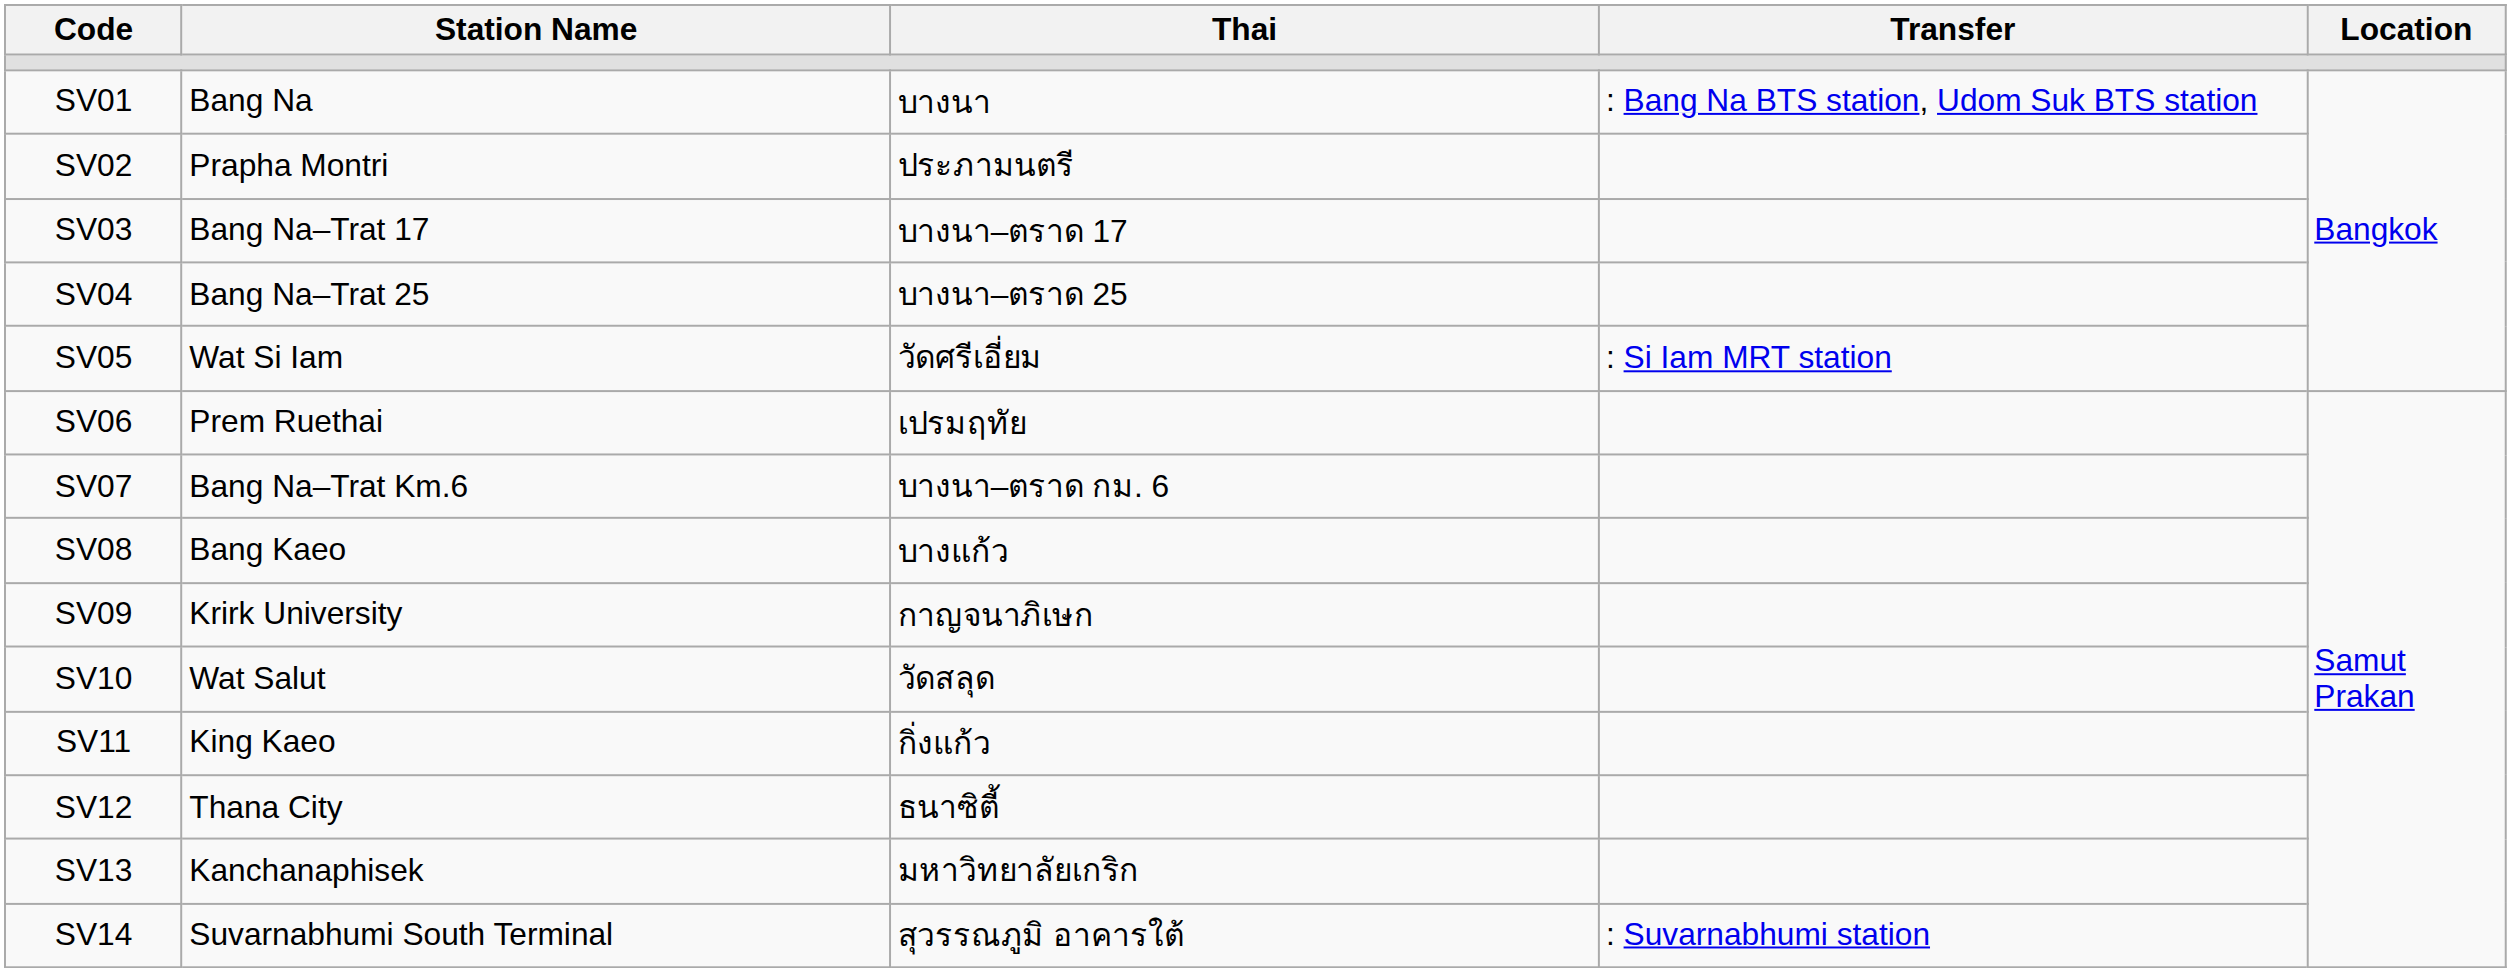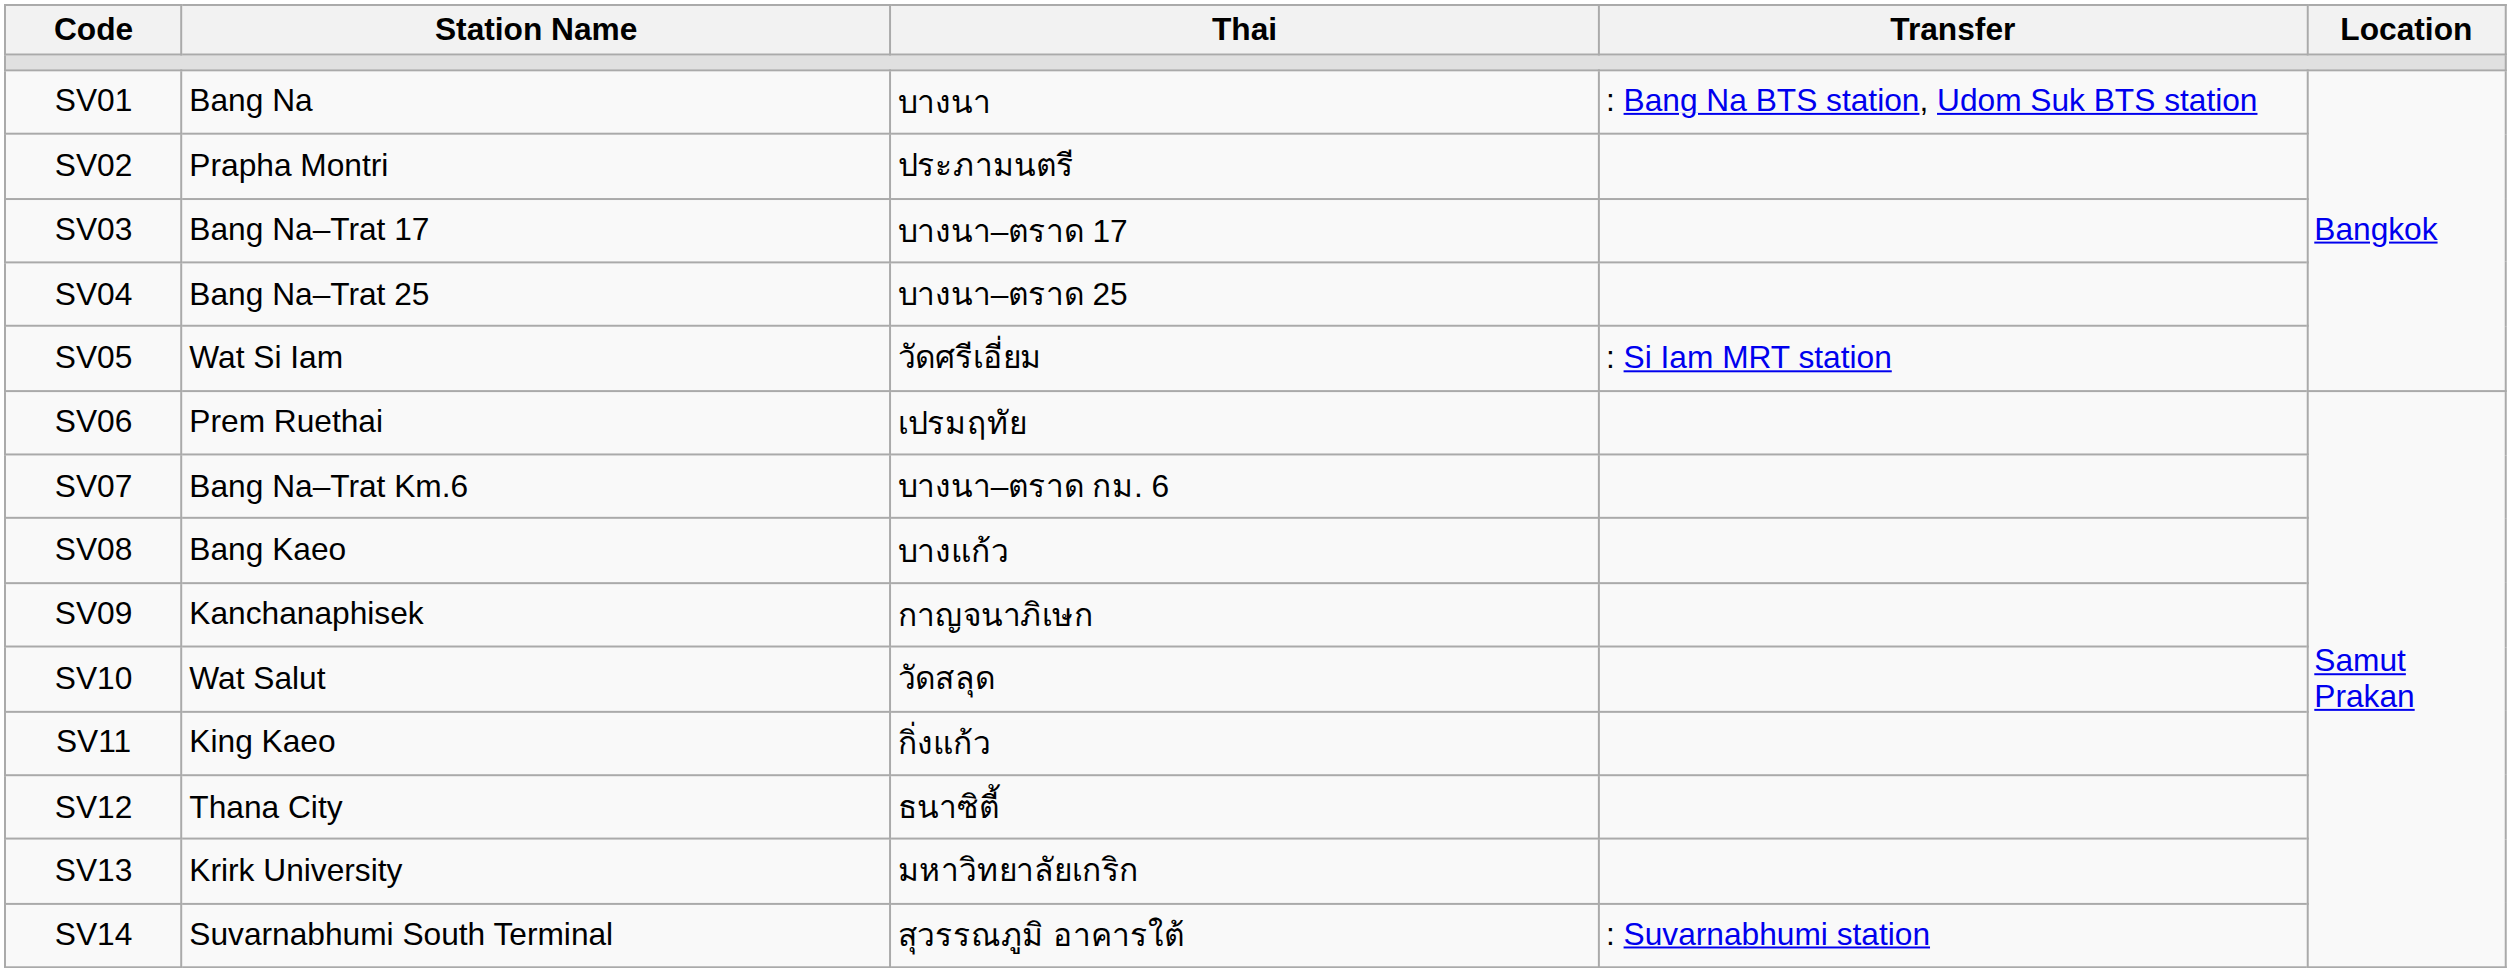 <table class="wikitable" width=100%>
 <tr align=center>
 <th width=5% rowspan="1"><strong>Code</strong></th>
 <th width=20% rowspan="1"><strong>Station Name</strong></th>
 <th width=20% rowspan="1"><strong>Thai</strong></th>
 <th width=20% rowspan="1"><strong>Transfer</strong></th>
 <th width=5% rowspan="1"><strong>Location</strong></th>
 </tr>
 <tr style = "background:#e0e0e0; height: 2pt">
 <td colspan="5"></td>
 </tr>
 <tr>
 <td align=center>SV01</td>
 <td>Bang Na</td>
 <td>บางนา</td>
 <td>: <a href='#'>Bang Na BTS station</a>, <a href='#'>Udom Suk BTS station</a></td>
 <td rowspan="5"><a href='#'>Bangkok</a></td>
 </tr>
 <tr>
 <td align=center>SV02</td>
 <td>Prapha Montri</td>
 <td>ประภามนตรี</td>
 <td></td>
 </tr>
 <tr>
 <td align=center>SV03</td>
 <td>Bang Na–Trat 17</td>
 <td>บางนา–ตราด 17</td>
 <td></td>
 </tr>
 <tr>
 <td align=center>SV04</td>
 <td>Bang Na–Trat 25</td>
 <td>บางนา–ตราด 25</td>
 <td></td>
 </tr>
 <tr>
 <td align=center>SV05</td>
 <td>Wat Si Iam</td>
 <td>วัดศรีเอี่ยม</td>
 <td>: <a href='#'>Si Iam MRT station</a></td>
 </tr>
 <tr>
 <td align=center>SV06</td>
 <td>Prem Ruethai</td>
 <td>เปรมฤทัย</td>
 <td></td>
 <td rowspan="9"><a href='#'>Samut Prakan</a></td>
 </tr>
 <tr>
 <td align=center>SV07</td>
 <td>Bang Na–Trat Km.6</td>
 <td>บางนา–ตราด กม. 6</td>
 <td></td>
 </tr>
 <tr>
 <td align=center>SV08</td>
 <td>Bang Kaeo</td>
 <td>บางแก้ว</td>
 <td></td>
 </tr>
 <tr>
 <td align=center>SV09</td>
-<td>Krirk University</td>
+<td>Kanchanaphisek</td>
 <td>กาญจนาภิเษก</td>
 <td></td>
 </tr>
 <tr>
 <td align=center>SV10</td>
 <td>Wat Salut</td>
 <td>วัดสลุด</td>
 <td></td>
 </tr>
 <tr>
 <td align=center>SV11</td>
 <td>King Kaeo</td>
 <td>กิ่งแก้ว</td>
 <td></td>
 </tr>
 <tr>
 <td align=center>SV12</td>
 <td>Thana City</td>
 <td>ธนาซิตี้</td>
 <td></td>
 </tr>
 <tr>
 <td align=center>SV13</td>
-<td>Kanchanaphisek</td>
+<td>Krirk University</td>
 <td>มหาวิทยาลัยเกริก</td>
 <td></td>
 </tr>
 <tr>
 <td align=center>SV14</td>
 <td>Suvarnabhumi South Terminal</td>
 <td>สุวรรณภูมิ อาคารใต้</td>
 <td>: <a href='#'>Suvarnabhumi station</a></td>
 </tr>
 </table>
